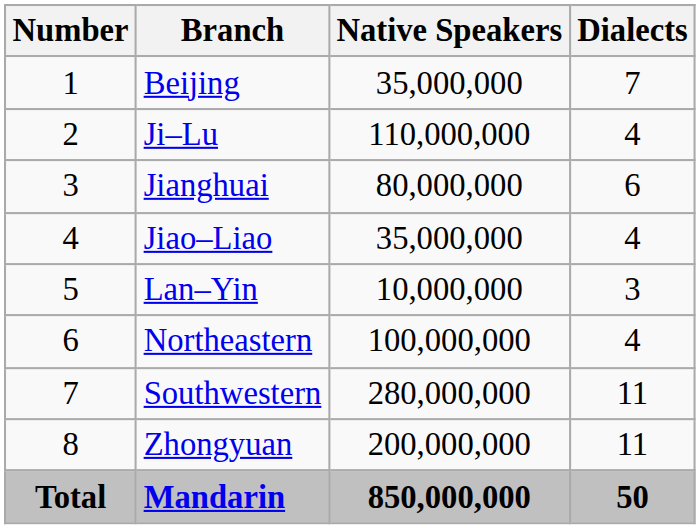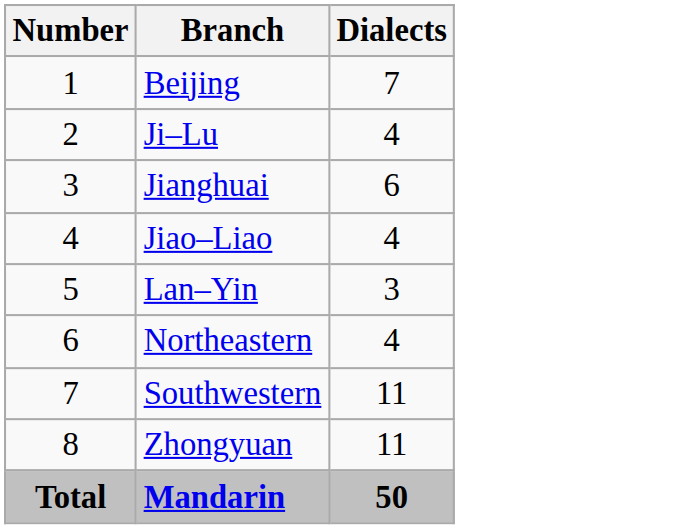 <table class="wikitable sortable">
 <tr>
 <th>Number</th>
 <th>Branch</th>
-<th>Native Speakers</th>
 <th>Dialects</th>
 </tr>
 <tr>
 <td align=center>1</td>
 <td><a href='#'>Beijing</a></td>
-<td align=center>35,000,000</td>
 <td align=center>7</td>
 </tr>
 <tr>
 <td align=center>2</td>
 <td><a href='#'>Ji–Lu</a></td>
-<td align=center>110,000,000</td>
 <td align=center>4</td>
 </tr>
 <tr>
 <td align=center>3</td>
 <td><a href='#'>Jianghuai</a></td>
-<td align=center>80,000,000</td>
 <td align=center>6</td>
 </tr>
 <tr>
 <td align=center>4</td>
 <td><a href='#'>Jiao–Liao</a></td>
-<td align=center>35,000,000</td>
 <td align=center>4</td>
 </tr>
 <tr>
 <td align=center>5</td>
 <td><a href='#'>Lan–Yin</a></td>
-<td align=center>10,000,000</td>
 <td align=center>3</td>
 </tr>
 <tr>
 <td align=center>6</td>
 <td><a href='#'>Northeastern</a></td>
-<td align=center>100,000,000</td>
 <td align=center>4</td>
 </tr>
 <tr>
 <td align=center>7</td>
 <td><a href='#'>Southwestern</a></td>
-<td align=center>280,000,000</td>
 <td align=center>11</td>
 </tr>
 <tr>
 <td align=center>8</td>
 <td><a href='#'>Zhongyuan</a></td>
-<td align=center>200,000,000</td>
 <td align=center>11</td>
 </tr>
 <tr style="background:silver;">
 <td align=center><strong>Total</strong></td>
 <td><strong><a href='#'>Mandarin</a></strong></td>
-<td align=center><strong>850,000,000</strong></td>
 <td align=center><strong>50</strong></td>
 </tr>
 </table>
